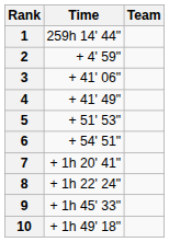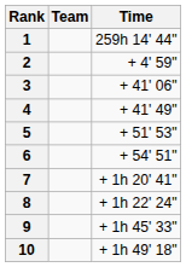 <table class="wikitable">
 <tr>
 <th scope="col">Rank</th>
+<th scope="col">Team</th>
 <th scope="col">Time</th>
-<th scope="col">Team</th>
 </tr>
 <tr>
 <th scope="row">1</th>
+<td></td>
 <td style="text-align:right;">259h 14' 44"</td>
-<td></td>
 </tr>
 <tr>
 <th scope="row">2</th>
+<td></td>
 <td style="text-align:right;">+ 4' 59"</td>
-<td></td>
 </tr>
 <tr>
 <th scope="row">3</th>
+<td></td>
 <td style="text-align:right;">+ 41' 06"</td>
-<td></td>
 </tr>
 <tr>
 <th scope="row">4</th>
+<td></td>
 <td style="text-align:right;">+ 41' 49"</td>
-<td></td>
 </tr>
 <tr>
 <th scope="row">5</th>
+<td></td>
 <td style="text-align:right;">+ 51' 53"</td>
-<td></td>
 </tr>
 <tr>
 <th scope="row">6</th>
+<td></td>
 <td style="text-align:right;">+ 54' 51"</td>
-<td></td>
 </tr>
 <tr>
 <th scope="row">7</th>
+<td></td>
 <td style="text-align:right;">+ 1h 20' 41"</td>
-<td></td>
 </tr>
 <tr>
 <th scope="row">8</th>
+<td></td>
 <td style="text-align:right;">+ 1h 22' 24"</td>
-<td></td>
 </tr>
 <tr>
 <th scope="row">9</th>
+<td></td>
 <td style="text-align:right;">+ 1h 45' 33"</td>
-<td></td>
 </tr>
 <tr>
 <th scope="row">10</th>
+<td></td>
 <td style="text-align:right;">+ 1h 49' 18"</td>
-<td></td>
 </tr>
 </table>
